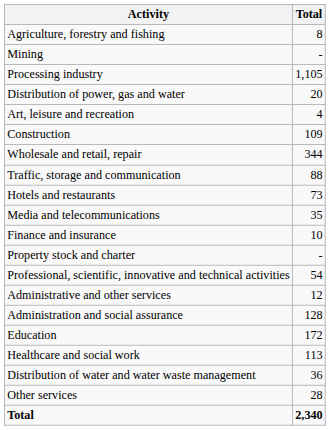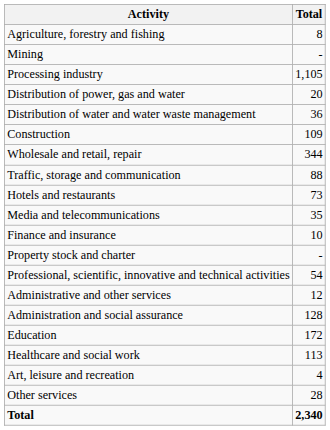 <table class="wikitable sortable" style="font-size:95%;">
 <tr>
 <th>Activity</th>
 <th>Total</th>
 </tr>
 <tr>
 <td>Agriculture, forestry and fishing</td>
 <td align="right">8</td>
 </tr>
 <tr>
 <td>Mining</td>
 <td align="right">-</td>
 </tr>
 <tr>
 <td>Processing industry</td>
 <td align="right">1,105</td>
 </tr>
 <tr>
 <td>Distribution of power, gas and water</td>
 <td align="right">20</td>
 </tr>
 <tr>
-<td>Art, leisure and recreation</td>
-<td align="right">4</td>
+<td>Distribution of water and water waste management</td>
+<td align="right">36</td>
 </tr>
 <tr>
 <td>Construction</td>
 <td align="right">109</td>
 </tr>
 <tr>
 <td>Wholesale and retail, repair</td>
 <td align="right">344</td>
 </tr>
 <tr>
 <td>Traffic, storage and communication</td>
 <td align="right">88</td>
 </tr>
 <tr>
 <td>Hotels and restaurants</td>
 <td align="right">73</td>
 </tr>
 <tr>
 <td>Media and telecommunications</td>
 <td align="right">35</td>
 </tr>
 <tr>
 <td>Finance and insurance</td>
 <td align="right">10</td>
 </tr>
 <tr>
 <td>Property stock and charter</td>
 <td align="right">-</td>
 </tr>
 <tr>
 <td>Professional, scientific, innovative and technical activities</td>
 <td align="right">54</td>
 </tr>
 <tr>
 <td>Administrative and other services</td>
 <td align="right">12</td>
 </tr>
 <tr>
 <td>Administration and social assurance</td>
 <td align="right">128</td>
 </tr>
 <tr>
 <td>Education</td>
 <td align="right">172</td>
 </tr>
 <tr>
 <td>Healthcare and social work</td>
 <td align="right">113</td>
 </tr>
 <tr>
-<td>Distribution of water and water waste management</td>
-<td align="right">36</td>
+<td>Art, leisure and recreation</td>
+<td align="right">4</td>
 </tr>
 <tr>
 <td>Other services</td>
 <td align="right">28</td>
 </tr>
 <tr class="sortbottom">
 <td><strong>Total</strong></td>
 <td align="right"><strong>2,340</strong></td>
 </tr>
 </table>
